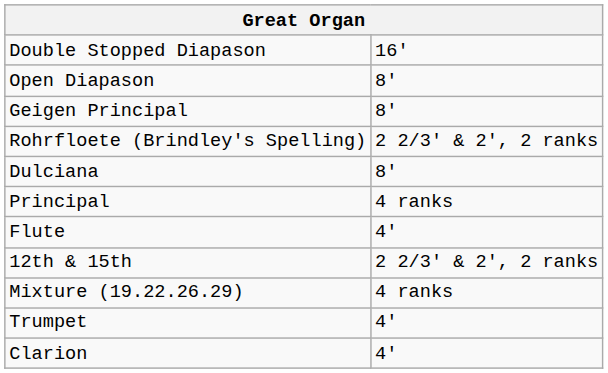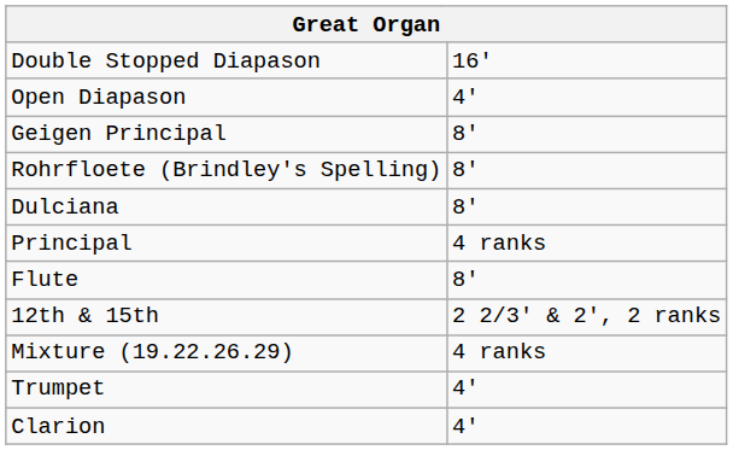 <table class="wikitable" align="left" style="margin: 5px;">
 <tr>
 <th colspan="2">Great Organ</th>
 </tr>
 <tr>
 <td>Double Stopped Diapason</td>
 <td>16'</td>
 </tr>
 <tr>
 <td>Open Diapason</td>
-<td>8'</td>
+<td>4'</td>
 </tr>
 <tr>
 <td>Geigen Principal</td>
 <td>8'</td>
 </tr>
 <tr>
 <td>Rohrfloete (Brindley's Spelling)</td>
-<td>2 2/3' & 2', 2 ranks</td>
+<td>8'</td>
 </tr>
 <tr>
 <td>Dulciana</td>
 <td>8'</td>
 </tr>
 <tr>
 <td>Principal</td>
 <td>4 ranks</td>
 </tr>
 <tr>
 <td>Flute</td>
-<td>4'</td>
+<td>8'</td>
 </tr>
 <tr>
 <td>12th & 15th</td>
 <td>2 2/3' & 2', 2 ranks</td>
 </tr>
 <tr>
 <td>Mixture (19.22.26.29)</td>
 <td>4 ranks</td>
 </tr>
 <tr>
 <td>Trumpet</td>
 <td>4'</td>
 </tr>
 <tr>
 <td>Clarion</td>
 <td>4'</td>
 </tr>
 </table>
